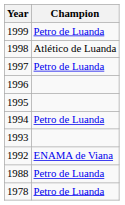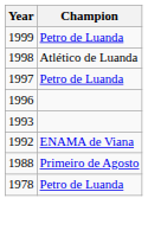 <table class="wikitable sortable" style="font-size:90%">
 <tr>
 <th>Year</th>
 <th>Champion</th>
 </tr>
 <tr>
 <td>1999</td>
 <td><a href='#'>Petro de Luanda</a></td>
 </tr>
 <tr>
 <td>1998</td>
 <td>Atlético de Luanda</td>
 </tr>
 <tr>
 <td>1997</td>
 <td><a href='#'>Petro de Luanda</a></td>
 </tr>
 <tr>
 <td>1996</td>
 <td></td>
 </tr>
 <tr>
-<td>1995</td>
-<td></td>
-</tr>
-<tr>
-<td>1994</td>
-<td><a href='#'>Petro de Luanda</a></td>
-</tr>
-<tr>
 <td>1993</td>
 <td></td>
 </tr>
 <tr>
 <td>1992</td>
 <td><a href='#'>ENAMA de Viana</a></td>
 </tr>
 <tr>
 <td>1988</td>
-<td><a href='#'>Petro de Luanda</a></td>
+<td><a href='#'>Primeiro de Agosto</a></td>
 </tr>
 <tr>
 <td>1978</td>
 <td><a href='#'>Petro de Luanda</a></td>
 </tr>
 </table>
